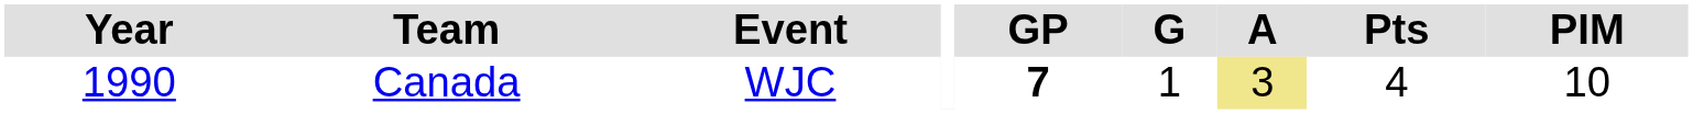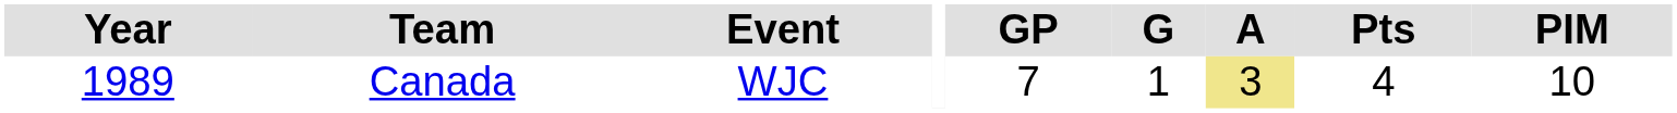 <table border="0" cellpadding="1" cellspacing="0" ID="Table3" style="text-align:center; width:40em">
 <tr ALIGN="center" bgcolor="#e0e0e0">
 <th>Year</th>
 <th>Team</th>
 <th>Event</th>
 <th rowspan="99" bgcolor="#ffffff"></th>
 <th>GP</th>
 <th>G</th>
 <th>A</th>
 <th>Pts</th>
 <th>PIM</th>
 </tr>
 <tr>
-<td><a href='#'>1990</a></td>
+<td><a href='#'>1989</a></td>
 <td><a href='#'>Canada</a></td>
 <td><a href='#'>WJC</a></td>
-<td><strong>7</strong></td>
+<td>7</td>
 <td>1</td>
 <td style="background: khaki;">3</td>
 <td>4</td>
 <td>10</td>
 </tr>
 </table>
